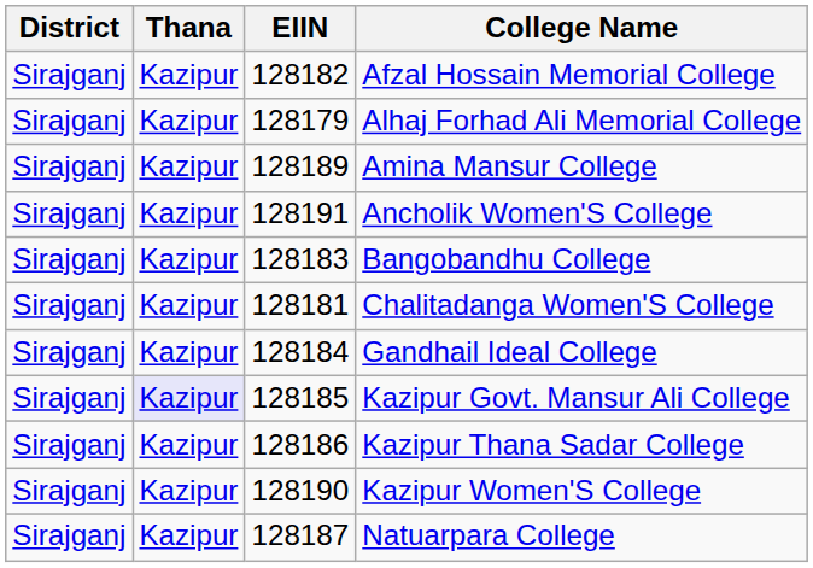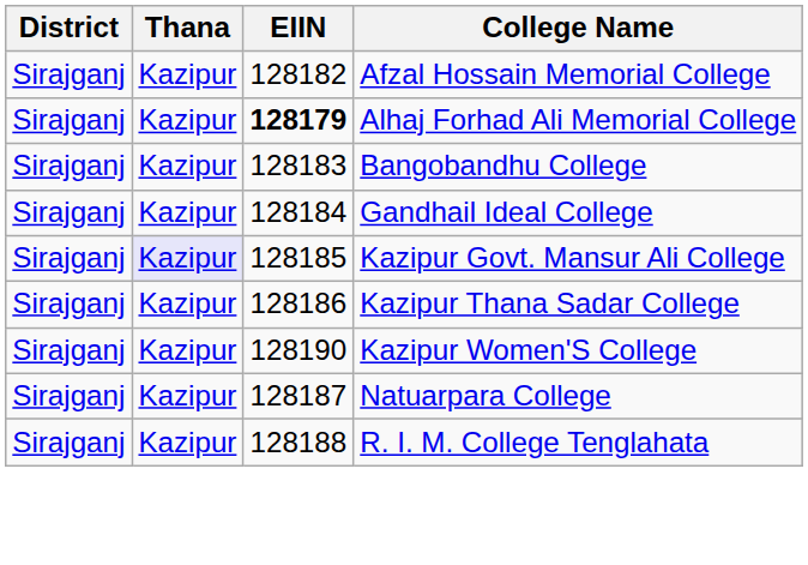 <table class="wikitable">
 <tr>
 <th style="text-align: center;">District</th>
 <th style="text-align: center;">Thana</th>
 <th style="text-align: center;">EIIN</th>
 <th style="text-align: center;">College Name</th>
 </tr>
 <tr>
 <td style="text-align: center;"><a href='#'>Sirajganj</a></td>
 <td style="text-align: center;"><a href='#'>Kazipur</a></td>
 <td style="text-align: center;">128182</td>
 <td><a href='#'>Afzal Hossain Memorial College</a></td>
 </tr>
 <tr>
 <td style="text-align: center;"><a href='#'>Sirajganj</a></td>
 <td style="text-align: center;"><a href='#'>Kazipur</a></td>
-<td style="text-align: center;">128179</td>
+<td style="text-align: center;"><strong>128179</strong></td>
 <td><a href='#'>Alhaj Forhad Ali Memorial College</a></td>
-</tr>
-<tr>
-<td style="text-align: center;"><a href='#'>Sirajganj</a></td>
-<td style="text-align: center;"><a href='#'>Kazipur</a></td>
-<td style="text-align: center;">128189</td>
-<td><a href='#'>Amina Mansur College</a></td>
-</tr>
-<tr>
-<td style="text-align: center;"><a href='#'>Sirajganj</a></td>
-<td style="text-align: center;"><a href='#'>Kazipur</a></td>
-<td style="text-align: center;">128191</td>
-<td><a href='#'>Ancholik Women'S College</a></td>
 </tr>
 <tr>
 <td style="text-align: center;"><a href='#'>Sirajganj</a></td>
 <td style="text-align: center;"><a href='#'>Kazipur</a></td>
 <td style="text-align: center;">128183</td>
 <td><a href='#'>Bangobandhu College</a></td>
-</tr>
-<tr>
-<td style="text-align: center;"><a href='#'>Sirajganj</a></td>
-<td style="text-align: center;"><a href='#'>Kazipur</a></td>
-<td style="text-align: center;">128181</td>
-<td><a href='#'>Chalitadanga Women'S College</a></td>
 </tr>
 <tr>
 <td style="text-align: center;"><a href='#'>Sirajganj</a></td>
 <td style="text-align: center;"><a href='#'>Kazipur</a></td>
 <td style="text-align: center;">128184</td>
 <td><a href='#'>Gandhail Ideal College</a></td>
 </tr>
 <tr>
 <td style="text-align: center;"><a href='#'>Sirajganj</a></td>
 <td style="background: lavender; text-align: center;"><a href='#'>Kazipur</a></td>
 <td style="text-align: center;">128185</td>
 <td><a href='#'>Kazipur Govt. Mansur Ali College</a></td>
 </tr>
 <tr>
 <td style="text-align: center;"><a href='#'>Sirajganj</a></td>
 <td style="text-align: center;"><a href='#'>Kazipur</a></td>
 <td style="text-align: center;">128186</td>
 <td><a href='#'>Kazipur Thana Sadar College</a></td>
 </tr>
 <tr>
 <td style="text-align: center;"><a href='#'>Sirajganj</a></td>
 <td style="text-align: center;"><a href='#'>Kazipur</a></td>
 <td style="text-align: center;">128190</td>
 <td><a href='#'>Kazipur Women'S College</a></td>
 </tr>
 <tr>
 <td style="text-align: center;"><a href='#'>Sirajganj</a></td>
 <td style="text-align: center;"><a href='#'>Kazipur</a></td>
 <td style="text-align: center;">128187</td>
 <td><a href='#'>Natuarpara College</a></td>
 </tr>
+<tr>
+<td style="text-align: center;"><a href='#'>Sirajganj</a></td>
+<td style="text-align: center;"><a href='#'>Kazipur</a></td>
+<td style="text-align: center;">128188</td>
+<td><a href='#'>R. I. M. College Tenglahata</a></td>
+</tr>
 </table>
